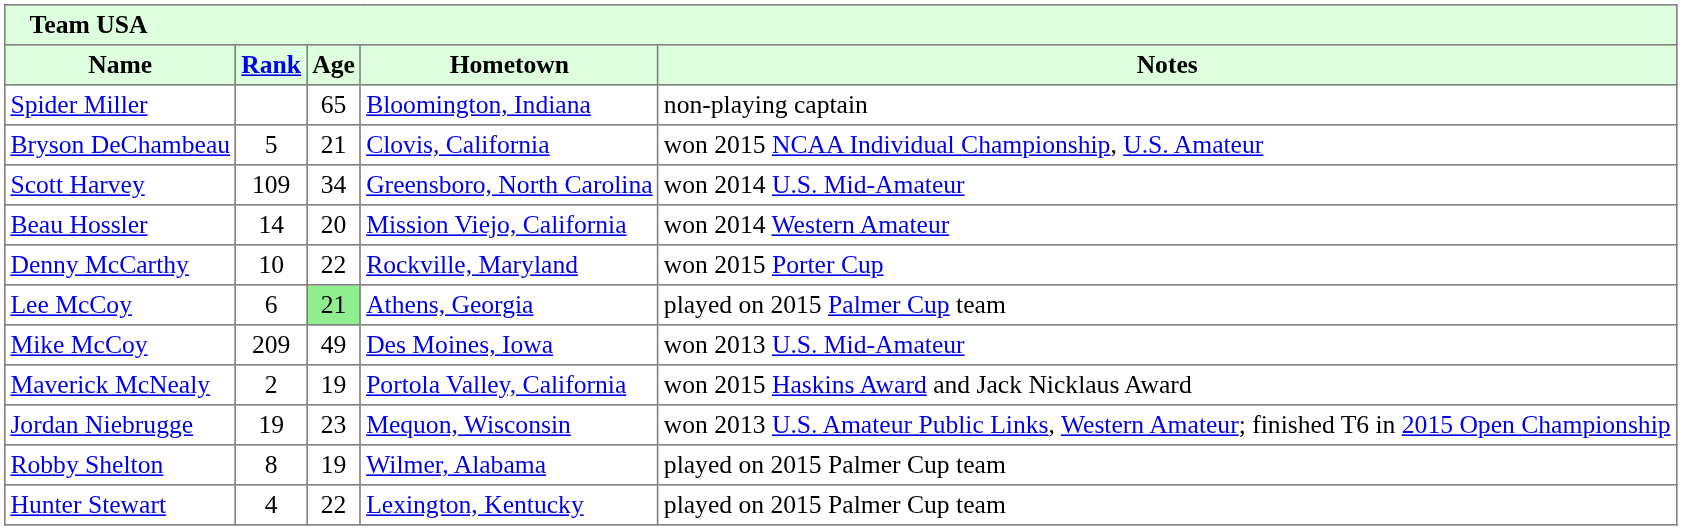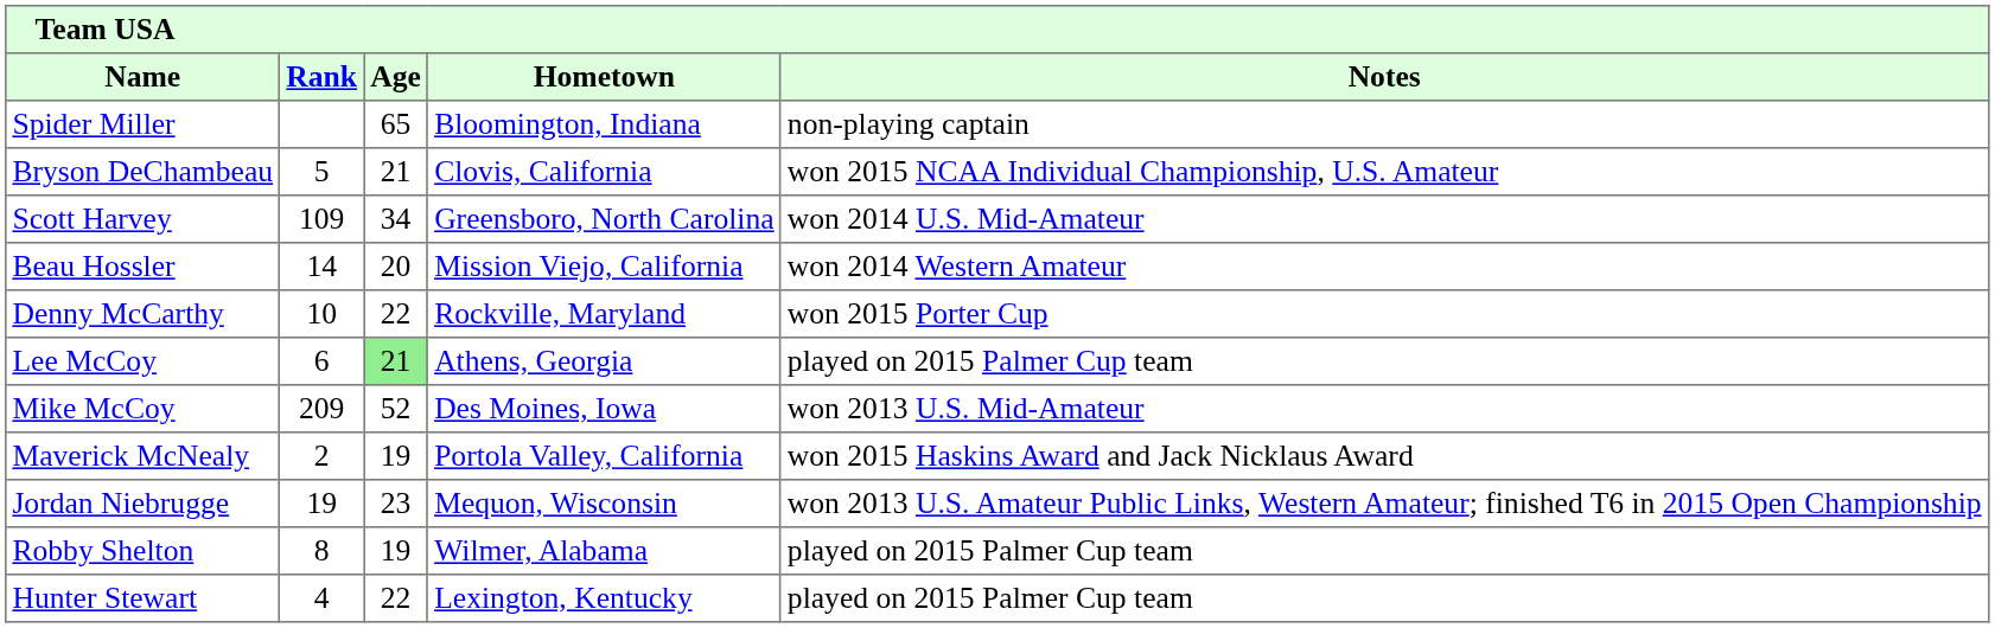 <table border="1" cellpadding="3" style="border-collapse: collapse;">
 <tr style="background:#ddffdd;">
 <td colspan="6">   <strong>Team USA</strong></td>
 </tr>
 <tr style="background:#ddffdd;">
 <th>Name</th>
 <th><a href='#'>Rank</a></th>
 <th>Age</th>
 <th>Hometown</th>
 <th>Notes</th>
 </tr>
 <tr>
 <td><a href='#'>Spider Miller</a></td>
 <td></td>
 <td align="center">65</td>
 <td><a href='#'>Bloomington, Indiana</a></td>
 <td>non-playing captain</td>
 </tr>
 <tr>
 <td><a href='#'>Bryson DeChambeau</a></td>
 <td align="center">5</td>
 <td align="center">21</td>
 <td><a href='#'>Clovis, California</a></td>
 <td>won 2015 <a href='#'>NCAA Individual Championship</a>, <a href='#'>U.S. Amateur</a></td>
 </tr>
 <tr>
 <td><a href='#'>Scott Harvey</a></td>
 <td align="center">109</td>
 <td align="center">34</td>
 <td><a href='#'>Greensboro, North Carolina</a></td>
 <td>won 2014 <a href='#'>U.S. Mid-Amateur</a></td>
 </tr>
 <tr>
 <td><a href='#'>Beau Hossler</a></td>
 <td align="center">14</td>
 <td align="center">20</td>
 <td><a href='#'>Mission Viejo, California</a></td>
 <td>won 2014 <a href='#'>Western Amateur</a></td>
 </tr>
 <tr>
 <td><a href='#'>Denny McCarthy</a></td>
 <td align="center">10</td>
 <td align="center">22</td>
 <td><a href='#'>Rockville, Maryland</a></td>
 <td>won 2015 <a href='#'>Porter Cup</a></td>
 </tr>
 <tr>
 <td><a href='#'>Lee McCoy</a></td>
 <td align="center">6</td>
 <td align="center" style="background: lightgreen;">21</td>
 <td><a href='#'>Athens, Georgia</a></td>
 <td>played on 2015 <a href='#'>Palmer Cup</a> team</td>
 </tr>
 <tr>
 <td><a href='#'>Mike McCoy</a></td>
 <td align="center">209</td>
-<td align="center">49</td>
+<td align="center">52</td>
 <td><a href='#'>Des Moines, Iowa</a></td>
 <td>won 2013 <a href='#'>U.S. Mid-Amateur</a></td>
 </tr>
 <tr>
 <td><a href='#'>Maverick McNealy</a></td>
 <td align="center">2</td>
 <td align="center">19</td>
 <td><a href='#'>Portola Valley, California</a></td>
 <td>won 2015 <a href='#'>Haskins Award</a> and Jack Nicklaus Award</td>
 </tr>
 <tr>
 <td><a href='#'>Jordan Niebrugge</a></td>
 <td align="center">19</td>
 <td align="center">23</td>
 <td><a href='#'>Mequon, Wisconsin</a></td>
 <td>won 2013 <a href='#'>U.S. Amateur Public Links</a>, <a href='#'>Western Amateur</a>; finished T6 in <a href='#'>2015 Open Championship</a></td>
 </tr>
 <tr>
 <td><a href='#'>Robby Shelton</a></td>
 <td align="center">8</td>
 <td align="center">19</td>
 <td><a href='#'>Wilmer, Alabama</a></td>
 <td>played on 2015 Palmer Cup team</td>
 </tr>
 <tr>
 <td><a href='#'>Hunter Stewart</a></td>
 <td align="center">4</td>
 <td align="center">22</td>
 <td><a href='#'>Lexington, Kentucky</a></td>
 <td>played on 2015 Palmer Cup team</td>
 </tr>
 </table>
